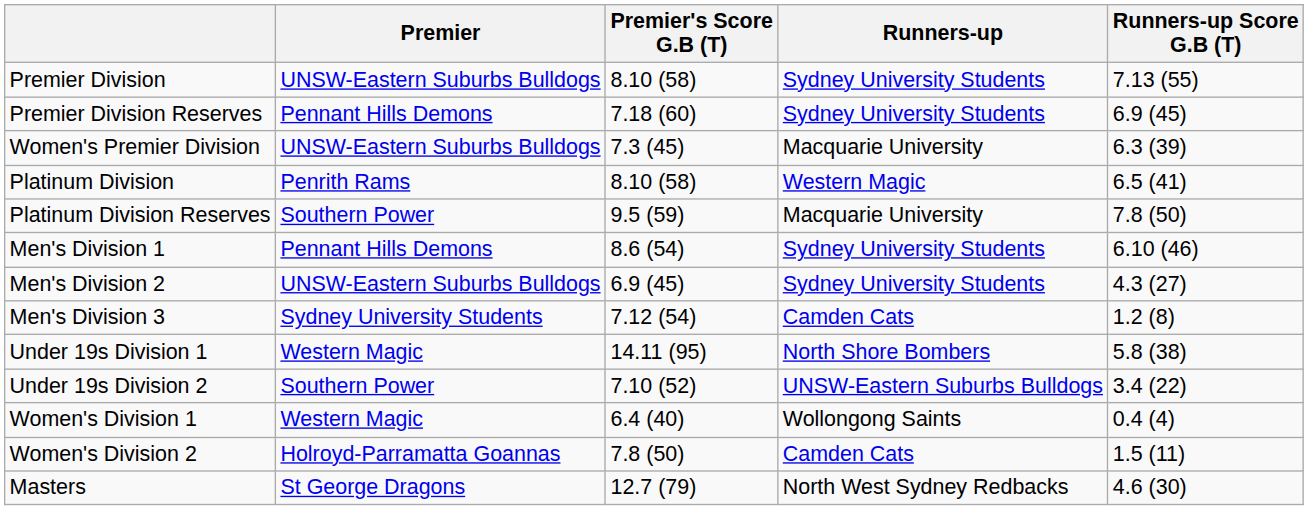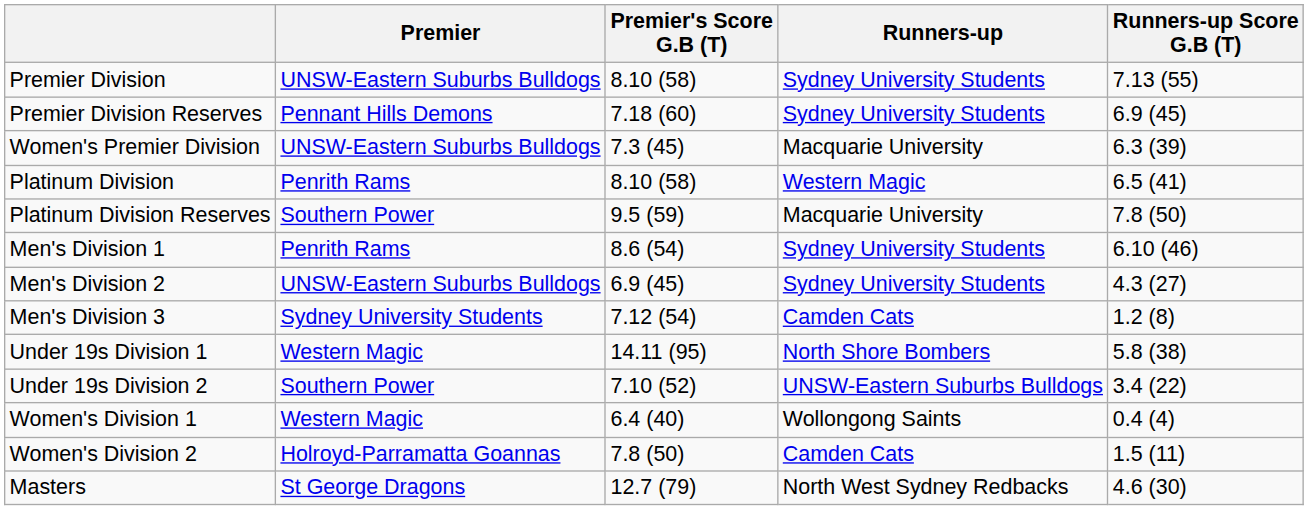 <table class="wikitable">
 <tr>
 <th></th>
 <th>Premier</th>
 <th>Premier's Score<br>G.B (T)</th>
 <th>Runners-up</th>
 <th>Runners-up Score<br>G.B (T)</th>
 </tr>
 <tr>
 <td>Premier Division</td>
 <td><a href='#'>UNSW-Eastern Suburbs Bulldogs</a></td>
 <td>8.10 (58)</td>
 <td><a href='#'>Sydney University Students</a></td>
 <td>7.13 (55)</td>
 </tr>
 <tr>
 <td>Premier Division Reserves</td>
 <td><a href='#'>Pennant Hills Demons</a></td>
 <td>7.18 (60)</td>
 <td><a href='#'>Sydney University Students</a></td>
 <td>6.9 (45)</td>
 </tr>
 <tr>
 <td>Women's Premier Division</td>
 <td><a href='#'>UNSW-Eastern Suburbs Bulldogs</a></td>
 <td>7.3 (45)</td>
 <td>Macquarie University</td>
 <td>6.3 (39)</td>
 </tr>
 <tr>
 <td>Platinum Division</td>
 <td><a href='#'>Penrith Rams</a></td>
 <td>8.10 (58)</td>
 <td><a href='#'>Western Magic</a></td>
 <td>6.5 (41)</td>
 </tr>
 <tr>
 <td>Platinum Division Reserves</td>
 <td><a href='#'>Southern Power</a></td>
 <td>9.5 (59)</td>
 <td>Macquarie University</td>
 <td>7.8 (50)</td>
 </tr>
 <tr>
 <td>Men's Division 1</td>
-<td><a href='#'>Pennant Hills Demons</a></td>
+<td><a href='#'>Penrith Rams</a></td>
 <td>8.6 (54)</td>
 <td><a href='#'>Sydney University Students</a></td>
 <td>6.10 (46)</td>
 </tr>
 <tr>
 <td>Men's Division 2</td>
 <td><a href='#'>UNSW-Eastern Suburbs Bulldogs</a></td>
 <td>6.9 (45)</td>
 <td><a href='#'>Sydney University Students</a></td>
 <td>4.3 (27)</td>
 </tr>
 <tr>
 <td>Men's Division 3</td>
 <td><a href='#'>Sydney University Students</a></td>
 <td>7.12 (54)</td>
 <td><a href='#'>Camden Cats</a></td>
 <td>1.2 (8)</td>
 </tr>
 <tr>
 <td>Under 19s Division 1</td>
 <td><a href='#'>Western Magic</a></td>
 <td>14.11 (95)</td>
 <td><a href='#'>North Shore Bombers</a></td>
 <td>5.8 (38)</td>
 </tr>
 <tr>
 <td>Under 19s Division 2</td>
 <td><a href='#'>Southern Power</a></td>
 <td>7.10 (52)</td>
 <td><a href='#'>UNSW-Eastern Suburbs Bulldogs</a></td>
 <td>3.4 (22)</td>
 </tr>
 <tr>
 <td>Women's Division 1</td>
 <td><a href='#'>Western Magic</a></td>
 <td>6.4 (40)</td>
 <td>Wollongong Saints</td>
 <td>0.4 (4)</td>
 </tr>
 <tr>
 <td>Women's Division 2</td>
 <td><a href='#'>Holroyd-Parramatta Goannas</a></td>
 <td>7.8 (50)</td>
 <td><a href='#'>Camden Cats</a></td>
 <td>1.5 (11)</td>
 </tr>
 <tr>
 <td>Masters</td>
 <td><a href='#'>St George Dragons</a></td>
 <td>12.7 (79)</td>
 <td>North West Sydney Redbacks</td>
 <td>4.6 (30)</td>
 </tr>
 </table>
